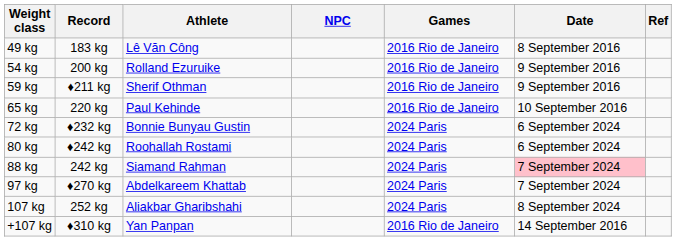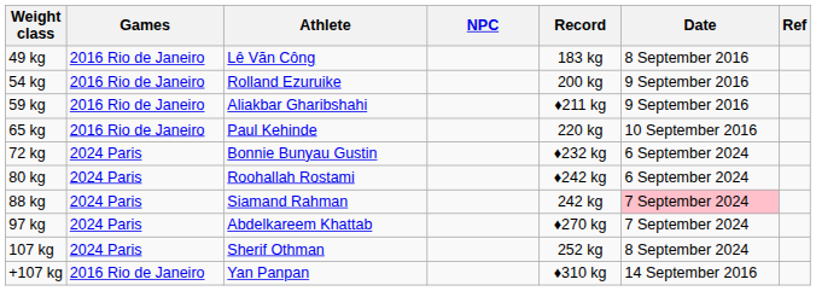 <table class="wikitable" border="1">
 <tr>
 <th>Weight<br>class</th>
-<th style="width:5em">Record</th>
+<th style="width:10em">Games</th>
 <th style="width:13em">Athlete</th>
 <th style="width:7em"><a href='#'>NPC</a></th>
-<th style="width:10em">Games</th>
+<th style="width:5em">Record</th>
 <th style="width:10em">Date</th>
 <th>Ref</th>
 </tr>
 <tr>
 <td>49 kg</td>
-<td align=center>183 kg</td>
+<td><a href='#'>2016 Rio de Janeiro</a></td>
 <td><a href='#'>Lê Văn Công</a></td>
 <td></td>
-<td><a href='#'>2016 Rio de Janeiro</a></td>
+<td align=center>183 kg</td>
 <td>8 September 2016</td>
 <td></td>
 </tr>
 <tr>
 <td>54 kg</td>
-<td align=center>200 kg</td>
+<td><a href='#'>2016 Rio de Janeiro</a></td>
 <td><a href='#'>Rolland Ezuruike</a></td>
 <td></td>
-<td><a href='#'>2016 Rio de Janeiro</a></td>
+<td align=center>200 kg</td>
 <td>9 September 2016</td>
 <td></td>
 </tr>
 <tr>
 <td>59 kg</td>
+<td><a href='#'>2016 Rio de Janeiro</a></td>
+<td><a href='#'>Aliakbar Gharibshahi</a></td>
+<td></td>
 <td align=center>♦211 kg</td>
-<td><a href='#'>Sherif Othman</a></td>
-<td></td>
-<td><a href='#'>2016 Rio de Janeiro</a></td>
 <td>9 September 2016</td>
 <td></td>
 </tr>
 <tr>
 <td>65 kg</td>
-<td align=center>220 kg</td>
+<td><a href='#'>2016 Rio de Janeiro</a></td>
 <td><a href='#'>Paul Kehinde</a></td>
 <td></td>
-<td><a href='#'>2016 Rio de Janeiro</a></td>
+<td align=center>220 kg</td>
 <td>10 September 2016</td>
 <td></td>
 </tr>
 <tr>
 <td>72 kg</td>
-<td align=center>♦232 kg</td>
+<td><a href='#'>2024 Paris</a></td>
 <td><a href='#'>Bonnie Bunyau Gustin</a></td>
 <td></td>
-<td><a href='#'>2024 Paris</a></td>
+<td align=center>♦232 kg</td>
 <td>6 September 2024</td>
 <td></td>
 </tr>
 <tr>
 <td>80 kg</td>
-<td align=center>♦242 kg</td>
+<td><a href='#'>2024 Paris</a></td>
 <td><a href='#'>Roohallah Rostami</a></td>
 <td></td>
-<td><a href='#'>2024 Paris</a></td>
+<td align=center>♦242 kg</td>
 <td>6 September 2024</td>
 <td></td>
 </tr>
 <tr>
 <td>88 kg</td>
-<td align=center>242 kg</td>
+<td><a href='#'>2024 Paris</a></td>
 <td><a href='#'>Siamand Rahman</a></td>
 <td></td>
-<td><a href='#'>2024 Paris</a></td>
+<td align=center>242 kg</td>
 <td style="background: pink;">7 September 2024</td>
 <td></td>
 </tr>
 <tr>
 <td>97 kg</td>
-<td align=center>♦270 kg</td>
+<td><a href='#'>2024 Paris</a></td>
 <td><a href='#'>Abdelkareem Khattab</a></td>
 <td></td>
-<td><a href='#'>2024 Paris</a></td>
+<td align=center>♦270 kg</td>
 <td>7 September 2024</td>
 <td></td>
 </tr>
 <tr>
 <td>107 kg</td>
+<td><a href='#'>2024 Paris</a></td>
+<td><a href='#'>Sherif Othman</a></td>
+<td></td>
 <td align=center>252 kg</td>
-<td><a href='#'>Aliakbar Gharibshahi</a></td>
-<td></td>
-<td><a href='#'>2024 Paris</a></td>
 <td>8 September 2024</td>
 <td></td>
 </tr>
 <tr>
 <td>+107 kg</td>
-<td align=center>♦310 kg</td>
+<td><a href='#'>2016 Rio de Janeiro</a></td>
 <td><a href='#'>Yan Panpan</a></td>
 <td></td>
-<td><a href='#'>2016 Rio de Janeiro</a></td>
+<td align=center>♦310 kg</td>
 <td>14 September 2016</td>
 <td></td>
 </tr>
 </table>
